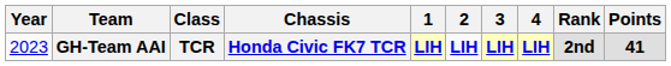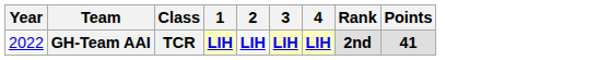 <table class="wikitable" style="text-align:center; font-size:90%">
 <tr>
 <th>Year</th>
 <th>Team</th>
 <th>Class</th>
-<th>Chassis</th>
 <th>1</th>
 <th>2</th>
 <th>3</th>
 <th>4</th>
 <th>Rank</th>
 <th>Points</th>
 </tr>
 <tr>
-<td><a href='#'>2023</a></td>
+<td><a href='#'>2022</a></td>
 <th>GH-Team AAI</th>
 <th>TCR</th>
-<th><a href='#'>Honda Civic FK7 TCR</a></th>
 <th style="background:#ffffbf;"><a href='#'>LIH</a><br></th>
 <td><strong><a href='#'>LIH</a></strong></td>
 <th style="background:#ffffbf;"><a href='#'>LIH</a><br></th>
 <th style="background:#ffffbf;"><a href='#'>LIH</a><br></th>
 <th style="background:#dfdfdf;">2nd</th>
 <th style="background:#dfdfdf;">41</th>
 </tr>
 </table>
